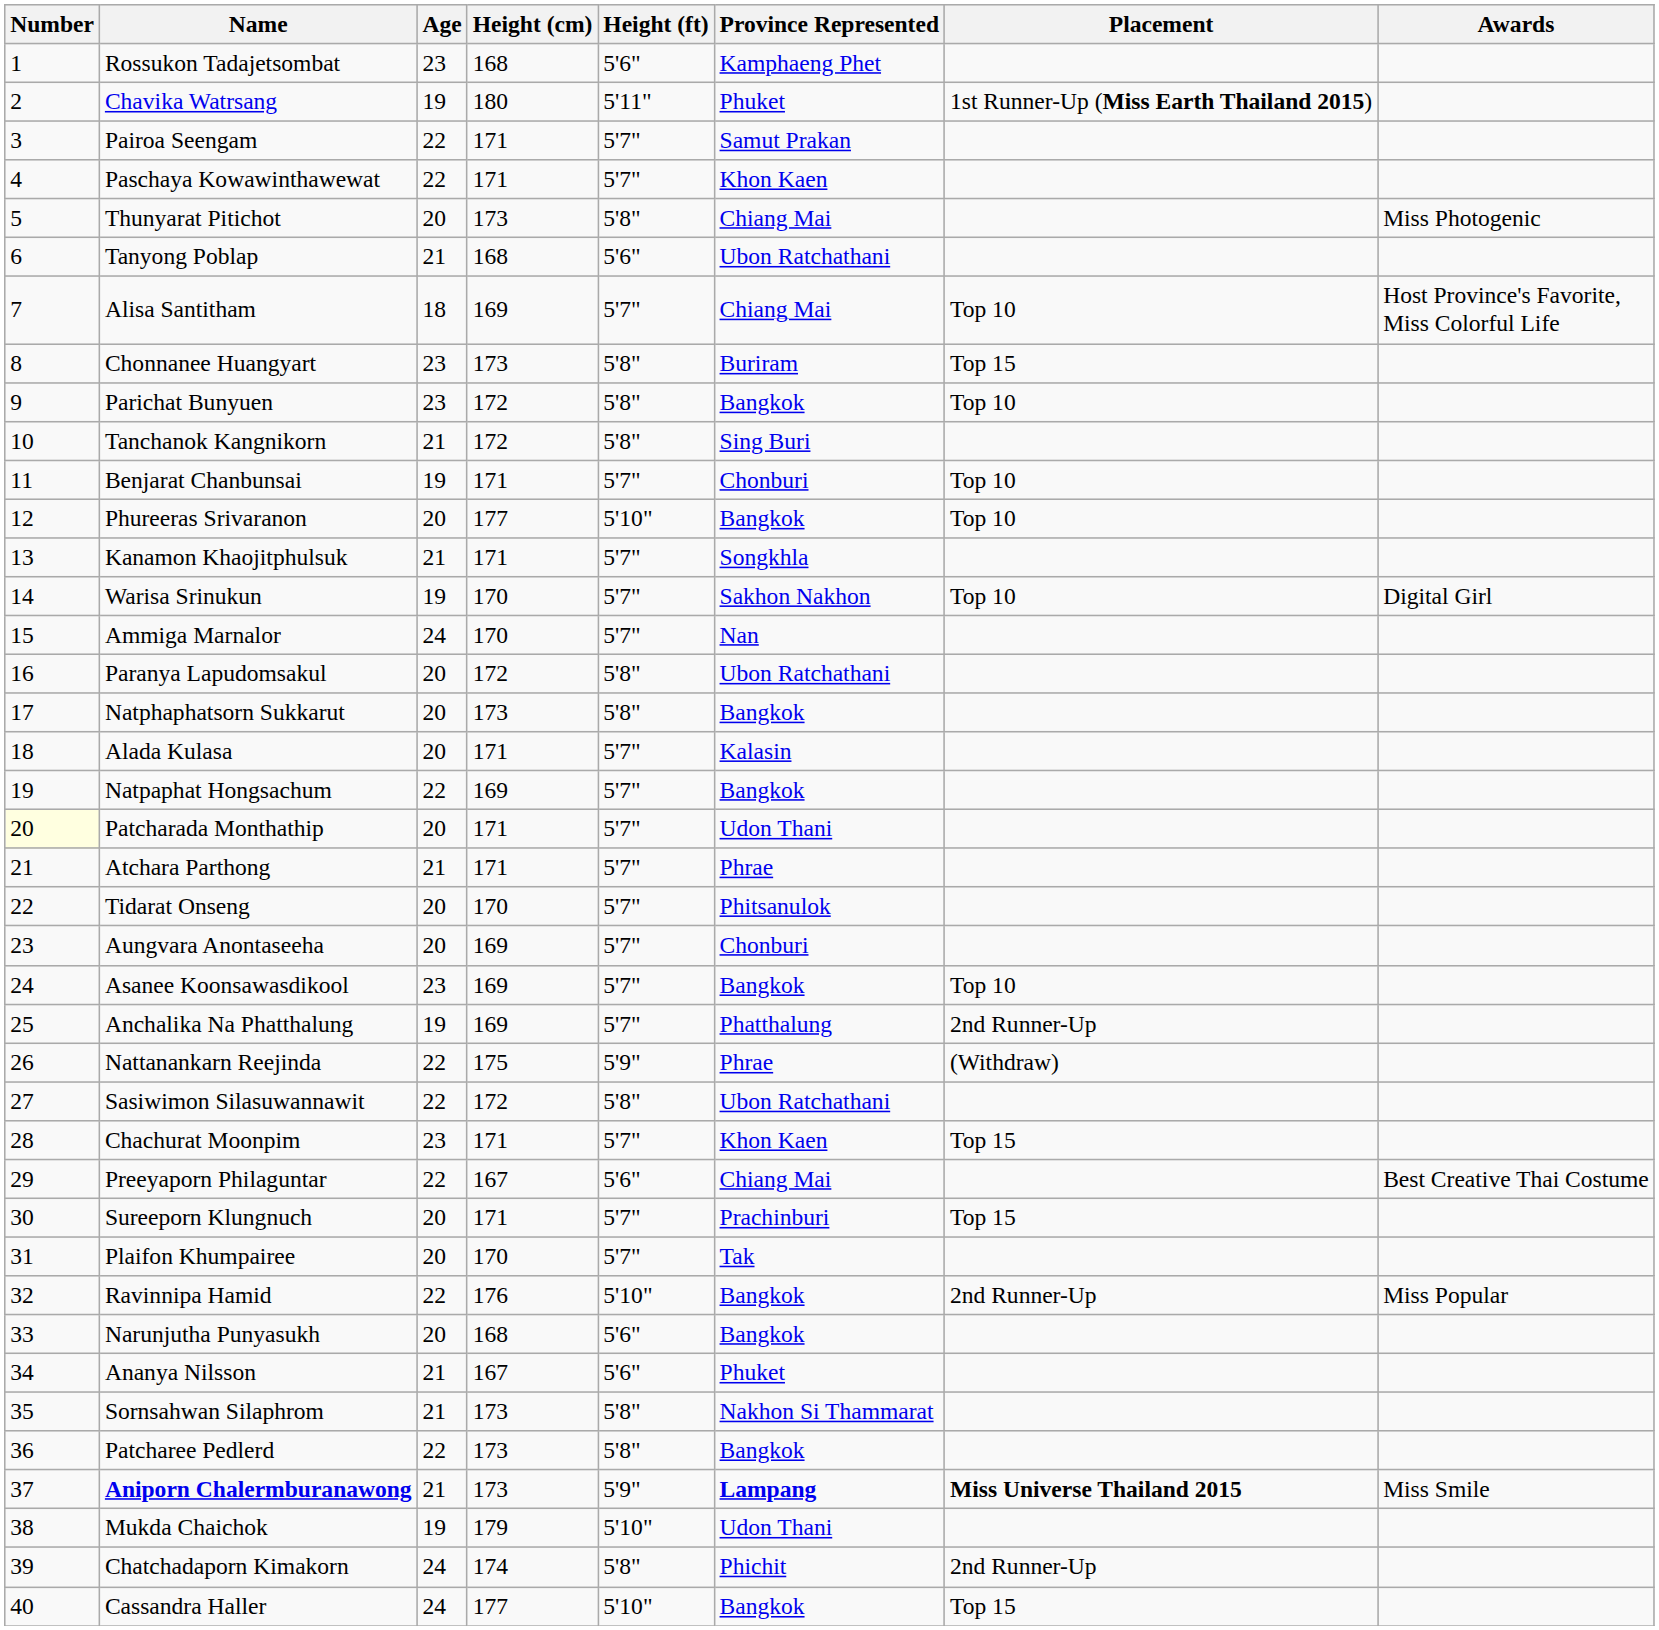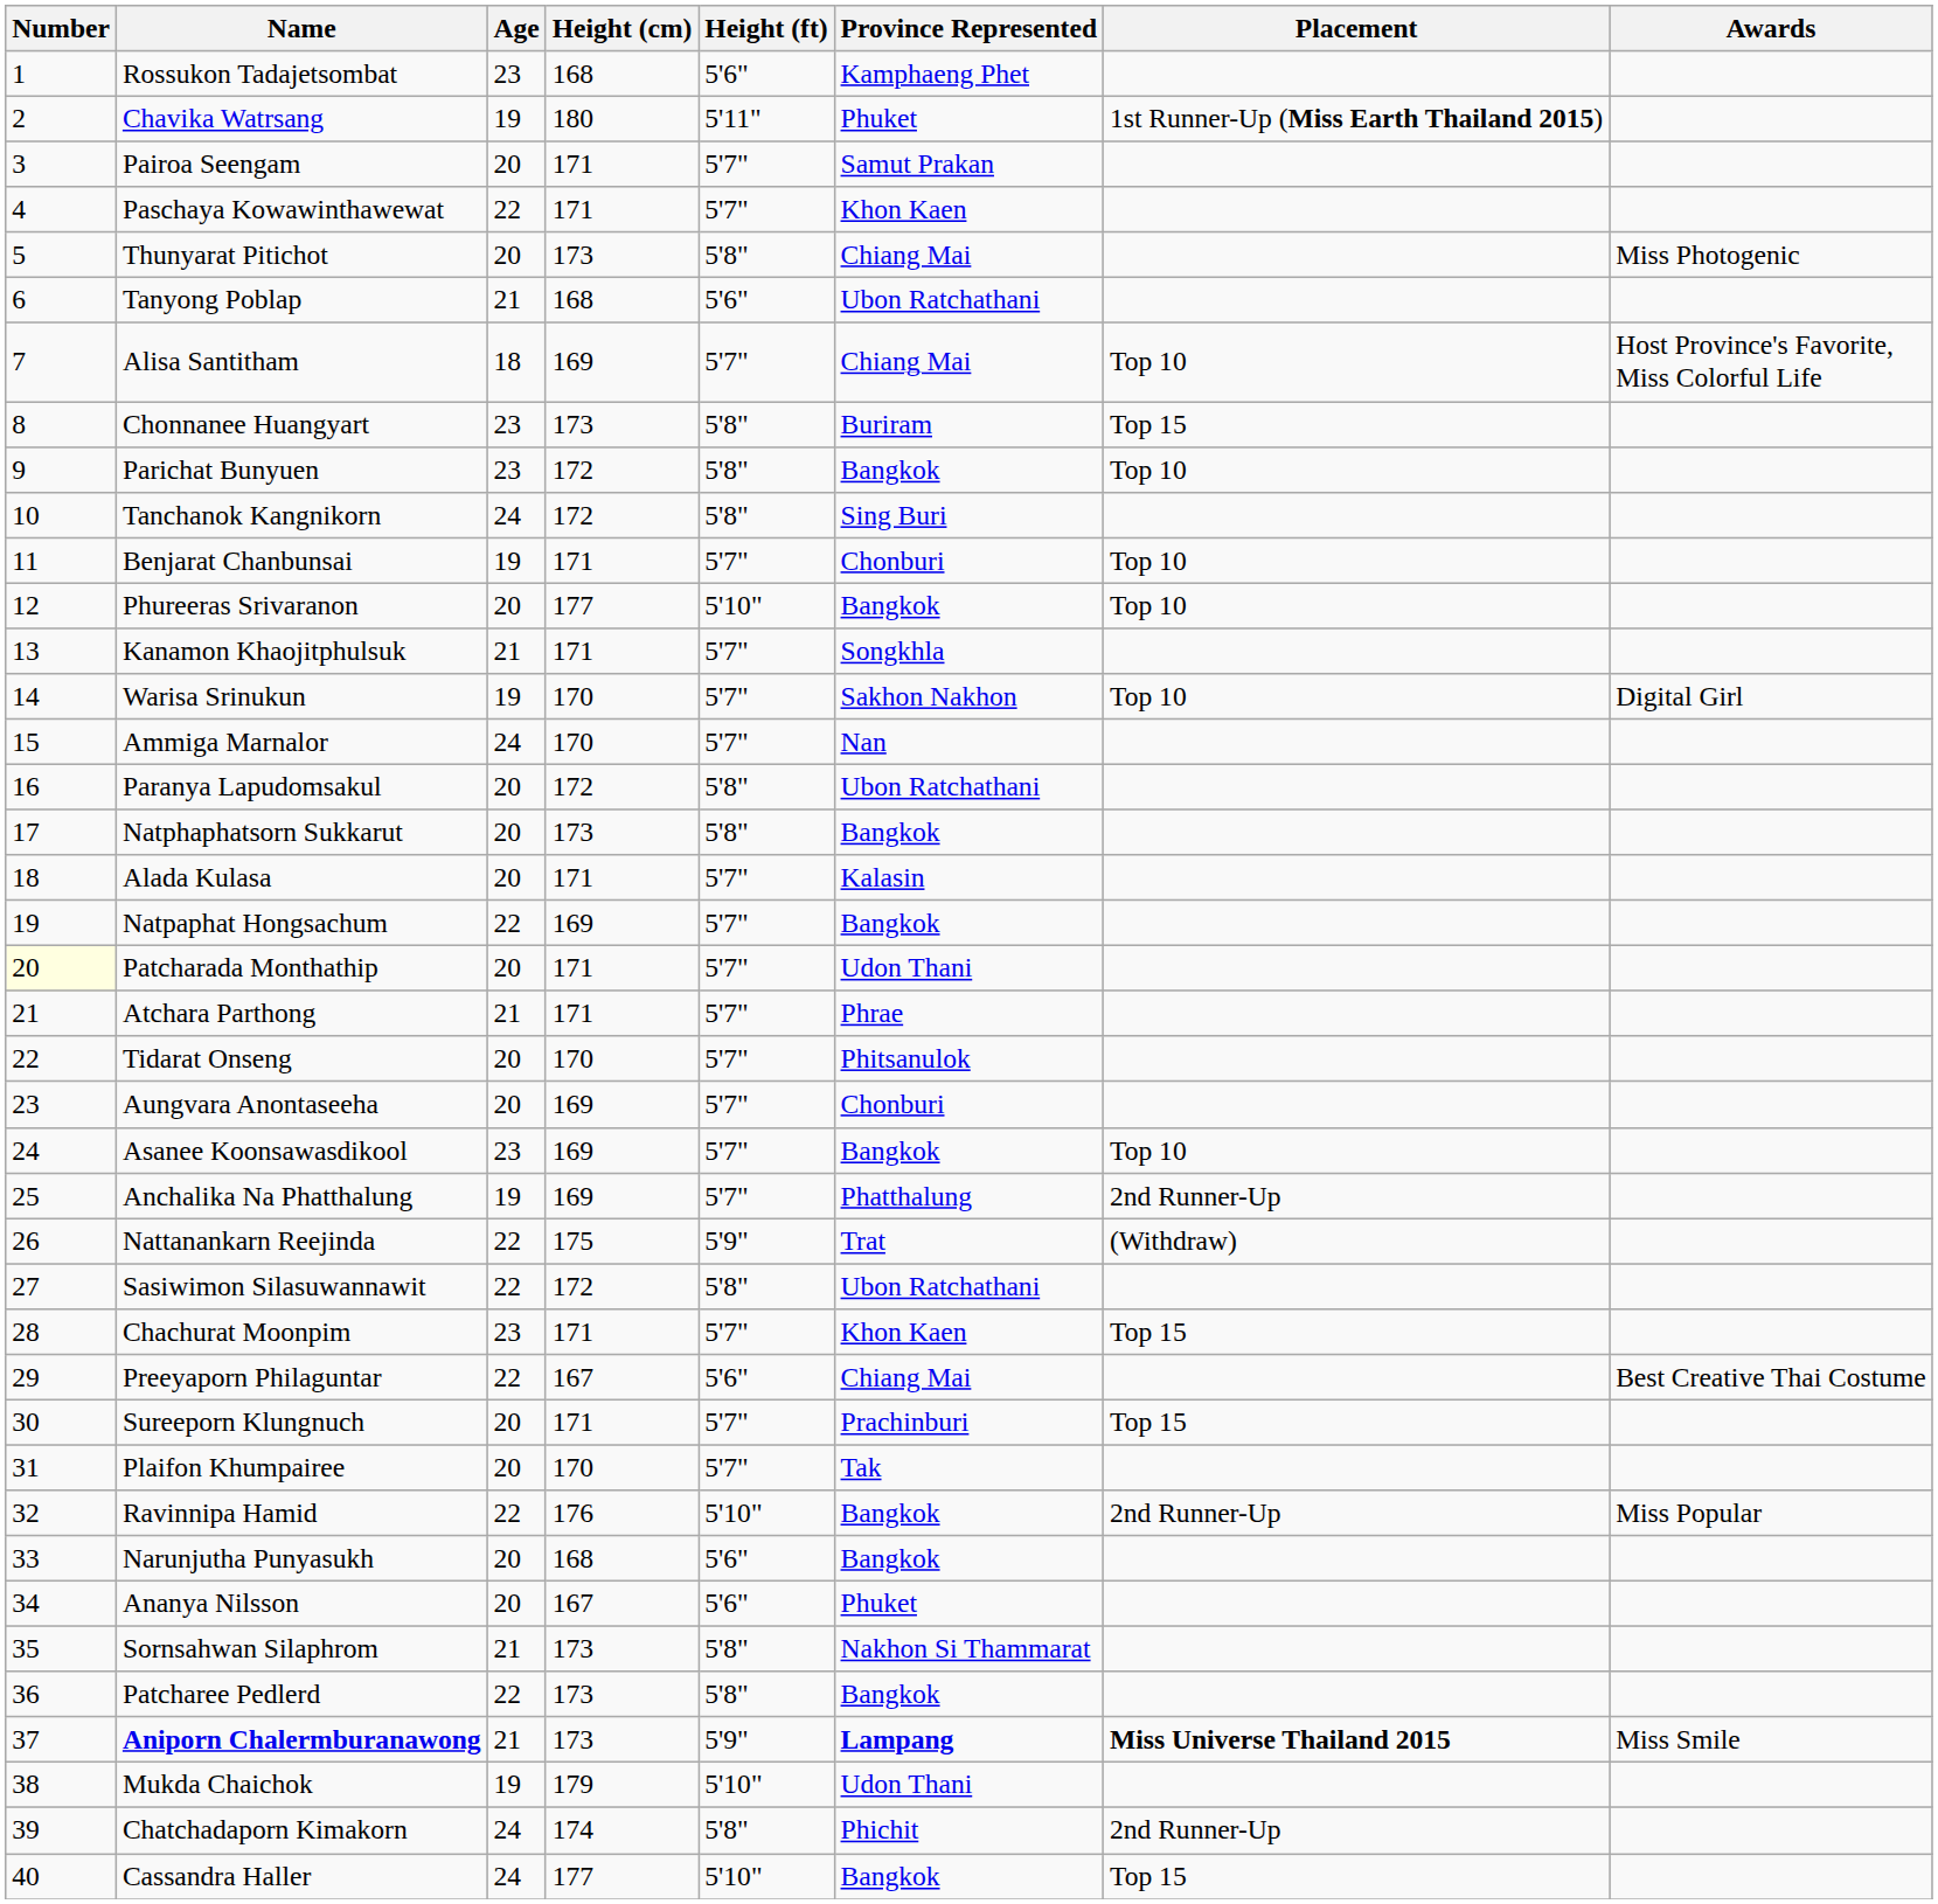 <table class="wikitable sortable" style="font-size: 95%;">
 <tr>
 <th>Number</th>
 <th>Name</th>
 <th>Age</th>
 <th>Height (cm)</th>
 <th>Height (ft)</th>
 <th>Province Represented</th>
 <th>Placement</th>
 <th>Awards</th>
 </tr>
 <tr>
 <td>1</td>
 <td>Rossukon Tadajetsombat</td>
 <td>23</td>
 <td>168</td>
 <td>5'6"</td>
 <td> <a href='#'>Kamphaeng Phet</a></td>
 <td></td>
 <td></td>
 </tr>
 <tr>
 <td>2</td>
 <td><a href='#'>Chavika Watrsang</a></td>
 <td>19</td>
 <td>180</td>
 <td>5'11"</td>
 <td><a href='#'>Phuket</a></td>
 <td>1st Runner-Up (<strong>Miss Earth Thailand 2015</strong>)</td>
 <td></td>
 </tr>
 <tr>
 <td>3</td>
 <td>Pairoa Seengam</td>
-<td>22</td>
+<td>20</td>
 <td>171</td>
 <td>5'7"</td>
 <td><a href='#'>Samut Prakan</a></td>
 <td></td>
 <td></td>
 </tr>
 <tr>
 <td>4</td>
 <td>Paschaya Kowawinthawewat</td>
 <td>22</td>
 <td>171</td>
 <td>5'7"</td>
 <td><a href='#'>Khon Kaen</a></td>
 <td></td>
 <td></td>
 </tr>
 <tr>
 <td>5</td>
 <td>Thunyarat Pitichot</td>
 <td>20</td>
 <td>173</td>
 <td>5'8"</td>
 <td> <a href='#'>Chiang Mai</a></td>
 <td></td>
 <td>Miss Photogenic</td>
 </tr>
 <tr>
 <td>6</td>
 <td>Tanyong Poblap</td>
 <td>21</td>
 <td>168</td>
 <td>5'6"</td>
 <td><a href='#'>Ubon Ratchathani</a></td>
 <td></td>
 <td></td>
 </tr>
 <tr>
 <td>7</td>
 <td>Alisa Santitham</td>
 <td>18</td>
 <td>169</td>
 <td>5'7"</td>
 <td> <a href='#'>Chiang Mai</a></td>
 <td>Top 10</td>
 <td>Host Province's Favorite,<br>Miss Colorful Life</td>
 </tr>
 <tr>
 <td>8</td>
 <td>Chonnanee Huangyart</td>
 <td>23</td>
 <td>173</td>
 <td>5'8"</td>
 <td> <a href='#'>Buriram</a></td>
 <td>Top 15</td>
 <td></td>
 </tr>
 <tr>
 <td>9</td>
 <td>Parichat Bunyuen</td>
 <td>23</td>
 <td>172</td>
 <td>5'8"</td>
 <td><strong></strong> <a href='#'>Bangkok</a></td>
 <td>Top 10</td>
 <td></td>
 </tr>
 <tr>
 <td>10</td>
 <td>Tanchanok Kangnikorn</td>
-<td>21</td>
+<td>24</td>
 <td>172</td>
 <td>5'8"</td>
 <td> <a href='#'>Sing Buri</a></td>
 <td></td>
 <td></td>
 </tr>
 <tr>
 <td>11</td>
 <td>Benjarat Chanbunsai</td>
 <td>19</td>
 <td>171</td>
 <td>5'7"</td>
 <td><a href='#'>Chonburi</a></td>
 <td>Top 10</td>
 <td></td>
 </tr>
 <tr>
 <td>12</td>
 <td>Phureeras Srivaranon</td>
 <td>20</td>
 <td>177</td>
 <td>5'10"</td>
 <td><strong></strong> <a href='#'>Bangkok</a></td>
 <td>Top 10</td>
 <td></td>
 </tr>
 <tr>
 <td>13</td>
 <td>Kanamon Khaojitphulsuk</td>
 <td>21</td>
 <td>171</td>
 <td>5'7"</td>
 <td><a href='#'>Songkhla</a></td>
 <td></td>
 <td></td>
 </tr>
 <tr>
 <td>14</td>
 <td>Warisa Srinukun</td>
 <td>19</td>
 <td>170</td>
 <td>5'7"</td>
 <td><a href='#'>Sakhon Nakhon</a></td>
 <td>Top 10</td>
 <td>Digital Girl</td>
 </tr>
 <tr>
 <td>15</td>
 <td>Ammiga Marnalor</td>
 <td>24</td>
 <td>170</td>
 <td>5'7"</td>
 <td> <a href='#'>Nan</a></td>
 <td></td>
 <td></td>
 </tr>
 <tr>
 <td>16</td>
 <td>Paranya Lapudomsakul</td>
 <td>20</td>
 <td>172</td>
 <td>5'8"</td>
 <td><a href='#'>Ubon Ratchathani</a></td>
 <td></td>
 <td></td>
 </tr>
 <tr>
 <td>17</td>
 <td>Natphaphatsorn Sukkarut</td>
 <td>20</td>
 <td>173</td>
 <td>5'8"</td>
 <td><strong></strong> <a href='#'>Bangkok</a></td>
 <td></td>
 <td></td>
 </tr>
 <tr>
 <td>18</td>
 <td>Alada Kulasa</td>
 <td>20</td>
 <td>171</td>
 <td>5'7"</td>
 <td><a href='#'>Kalasin</a></td>
 <td></td>
 <td></td>
 </tr>
 <tr>
 <td>19</td>
 <td>Natpaphat Hongsachum</td>
 <td>22</td>
 <td>169</td>
 <td>5'7"</td>
 <td><strong></strong> <a href='#'>Bangkok</a></td>
 <td></td>
 <td></td>
 </tr>
 <tr>
 <td style="background: lightyellow;">20</td>
 <td>Patcharada Monthathip</td>
 <td>20</td>
 <td>171</td>
 <td>5'7"</td>
 <td> <a href='#'>Udon Thani</a></td>
 <td></td>
 <td></td>
 </tr>
 <tr>
 <td>21</td>
 <td>Atchara Parthong</td>
 <td>21</td>
 <td>171</td>
 <td>5'7"</td>
 <td><a href='#'>Phrae</a></td>
 <td></td>
 <td></td>
 </tr>
 <tr>
 <td>22</td>
 <td>Tidarat Onseng</td>
 <td>20</td>
 <td>170</td>
 <td>5'7"</td>
 <td><a href='#'>Phitsanulok</a></td>
 <td></td>
 <td></td>
 </tr>
 <tr>
 <td>23</td>
 <td>Aungvara Anontaseeha</td>
 <td>20</td>
 <td>169</td>
 <td>5'7"</td>
 <td><a href='#'>Chonburi</a></td>
 <td></td>
 <td></td>
 </tr>
 <tr>
 <td>24</td>
 <td>Asanee Koonsawasdikool</td>
 <td>23</td>
 <td>169</td>
 <td>5'7"</td>
 <td><strong></strong> <a href='#'>Bangkok</a></td>
 <td>Top 10</td>
 <td></td>
 </tr>
 <tr>
 <td>25</td>
 <td>Anchalika Na Phatthalung</td>
 <td>19</td>
 <td>169</td>
 <td>5'7"</td>
 <td> <a href='#'>Phatthalung</a></td>
 <td>2nd Runner-Up</td>
 <td></td>
 </tr>
 <tr>
 <td>26</td>
 <td>Nattanankarn Reejinda</td>
 <td>22</td>
 <td>175</td>
 <td>5'9"</td>
-<td><a href='#'>Phrae</a></td>
+<td> <a href='#'>Trat</a></td>
 <td>(Withdraw)</td>
 <td></td>
 </tr>
 <tr>
 <td>27</td>
 <td>Sasiwimon Silasuwannawit</td>
 <td>22</td>
 <td>172</td>
 <td>5'8"</td>
 <td><a href='#'>Ubon Ratchathani</a></td>
 <td></td>
 <td></td>
 </tr>
 <tr>
 <td>28</td>
 <td>Chachurat Moonpim</td>
 <td>23</td>
 <td>171</td>
 <td>5'7"</td>
 <td><a href='#'>Khon Kaen</a></td>
 <td>Top 15</td>
 <td></td>
 </tr>
 <tr>
 <td>29</td>
 <td>Preeyaporn Philaguntar</td>
 <td>22</td>
 <td>167</td>
 <td>5'6"</td>
 <td> <a href='#'>Chiang Mai</a></td>
 <td></td>
 <td>Best Creative Thai Costume</td>
 </tr>
 <tr>
 <td>30</td>
 <td>Sureeporn Klungnuch</td>
 <td>20</td>
 <td>171</td>
 <td>5'7"</td>
 <td> <a href='#'>Prachinburi</a></td>
 <td>Top 15</td>
 <td></td>
 </tr>
 <tr>
 <td>31</td>
 <td>Plaifon Khumpairee</td>
 <td>20</td>
 <td>170</td>
 <td>5'7"</td>
 <td> <a href='#'>Tak</a></td>
 <td></td>
 <td></td>
 </tr>
 <tr>
 <td>32</td>
 <td>Ravinnipa Hamid</td>
 <td>22</td>
 <td>176</td>
 <td>5'10"</td>
 <td><strong></strong> <a href='#'>Bangkok</a></td>
 <td>2nd Runner-Up</td>
 <td>Miss Popular</td>
 </tr>
 <tr>
 <td>33</td>
 <td>Narunjutha Punyasukh</td>
 <td>20</td>
 <td>168</td>
 <td>5'6"</td>
 <td><strong></strong> <a href='#'>Bangkok</a></td>
 <td></td>
 <td></td>
 </tr>
 <tr>
 <td>34</td>
 <td>Ananya Nilsson</td>
-<td>21</td>
+<td>20</td>
 <td>167</td>
 <td>5'6"</td>
 <td><a href='#'>Phuket</a></td>
 <td></td>
 <td></td>
 </tr>
 <tr>
 <td>35</td>
 <td>Sornsahwan Silaphrom</td>
 <td>21</td>
 <td>173</td>
 <td>5'8"</td>
 <td> <a href='#'>Nakhon Si Thammarat</a></td>
 <td></td>
 <td></td>
 </tr>
 <tr>
 <td>36</td>
 <td>Patcharee Pedlerd</td>
 <td>22</td>
 <td>173</td>
 <td>5'8"</td>
 <td><strong></strong> <a href='#'>Bangkok</a></td>
 <td></td>
 <td></td>
 </tr>
 <tr>
 <td>37</td>
 <td><strong><a href='#'>Aniporn Chalermburanawong</a></strong></td>
 <td>21</td>
 <td>173</td>
 <td>5'9"</td>
 <td><strong><a href='#'>Lampang</a></strong></td>
 <td><strong>Miss Universe Thailand 2015</strong></td>
 <td>Miss Smile</td>
 </tr>
 <tr>
 <td>38</td>
 <td>Mukda Chaichok</td>
 <td>19</td>
 <td>179</td>
 <td>5'10"</td>
 <td> <a href='#'>Udon Thani</a></td>
 <td></td>
 <td></td>
 </tr>
 <tr>
 <td>39</td>
 <td>Chatchadaporn Kimakorn</td>
 <td>24</td>
 <td>174</td>
 <td>5'8"</td>
 <td> <a href='#'>Phichit</a></td>
 <td>2nd Runner-Up</td>
 <td></td>
 </tr>
 <tr>
 <td>40</td>
 <td>Cassandra Haller</td>
 <td>24</td>
 <td>177</td>
 <td>5'10"</td>
 <td><strong></strong> <a href='#'>Bangkok</a></td>
 <td>Top 15</td>
 <td></td>
 </tr>
 </table>
